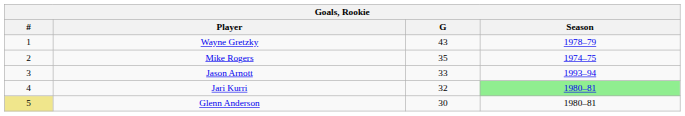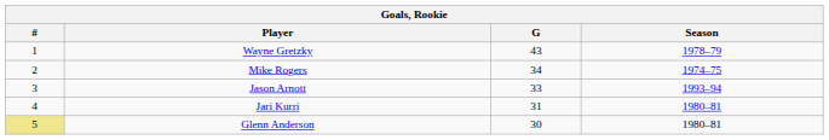 <table class="wikitable" style="text-align: center; font-size: 95%" width="70%">
 <tr>
 <th colspan="4">Goals, Rookie</th>
 </tr>
 <tr>
 <th>#</th>
 <th>Player</th>
 <th>G</th>
 <th>Season</th>
 </tr>
 <tr>
 <td>1</td>
 <td><a href='#'>Wayne Gretzky</a></td>
 <td>43</td>
 <td><a href='#'>1978–79</a></td>
 </tr>
 <tr>
 <td>2</td>
 <td><a href='#'>Mike Rogers</a></td>
-<td>35</td>
+<td>34</td>
 <td><a href='#'>1974–75</a></td>
 </tr>
 <tr>
 <td>3</td>
 <td><a href='#'>Jason Arnott</a></td>
 <td>33</td>
 <td><a href='#'>1993–94</a></td>
 </tr>
 <tr>
 <td>4</td>
 <td><a href='#'>Jari Kurri</a></td>
-<td>32</td>
-<td style="background: lightgreen;"><a href='#'>1980–81</a></td>
+<td>31</td>
+<td><a href='#'>1980–81</a></td>
 </tr>
 <tr>
 <td style="background: khaki;">5</td>
 <td><a href='#'>Glenn Anderson</a></td>
 <td>30</td>
 <td>1980–81</td>
 </tr>
 </table>
